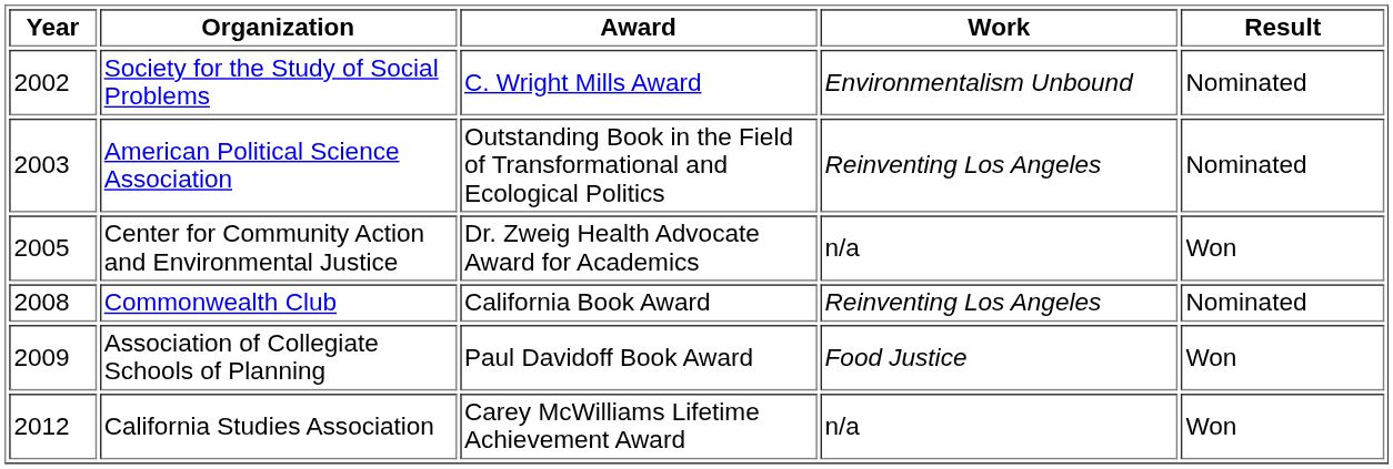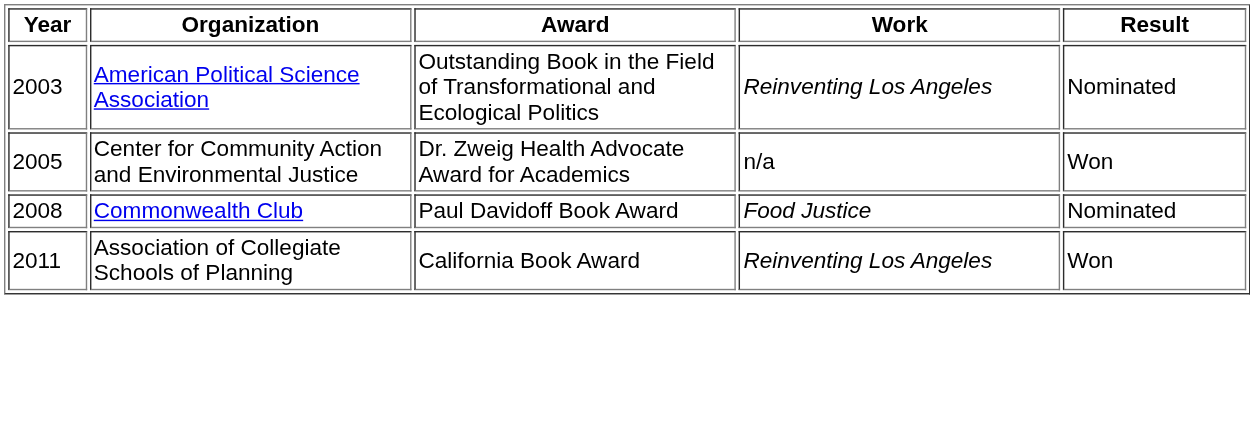 <table border="1" cellpadding="2">
 <tr>
 <th scope="col" width="50">Year</th>
 <th scope="col" width="225">Organization</th>
 <th scope="col" width="225">Award</th>
 <th scope="col" width="225">Work</th>
 <th scope="col" width="125">Result</th>
-</tr>
-<tr>
-<td>2002</td>
-<td><a href='#'>Society for the Study of Social Problems</a></td>
-<td><a href='#'>C. Wright Mills Award</a></td>
-<td><em>Environmentalism Unbound</em></td>
-<td>Nominated</td>
 </tr>
 <tr>
 <td>2003</td>
 <td><a href='#'>American Political Science Association</a></td>
 <td>Outstanding Book in the Field of Transformational and Ecological Politics</td>
 <td><em>Reinventing Los Angeles</em></td>
 <td>Nominated</td>
 </tr>
 <tr>
 <td>2005</td>
 <td>Center for Community Action and Environmental Justice</td>
 <td>Dr. Zweig Health Advocate Award for Academics</td>
 <td>n/a</td>
 <td>Won</td>
 </tr>
 <tr>
 <td>2008</td>
 <td><a href='#'>Commonwealth Club</a></td>
-<td>California Book Award</td>
-<td><em>Reinventing Los Angeles</em></td>
+<td>Paul Davidoff Book Award</td>
+<td><em>Food Justice</em></td>
 <td>Nominated</td>
 </tr>
 <tr>
-<td>2009</td>
+<td>2011</td>
 <td>Association of Collegiate Schools of Planning</td>
-<td>Paul Davidoff Book Award</td>
-<td><em>Food Justice</em></td>
-<td>Won</td>
-</tr>
-<tr>
-<td>2012</td>
-<td>California Studies Association</td>
-<td>Carey McWilliams Lifetime Achievement Award</td>
-<td>n/a</td>
+<td>California Book Award</td>
+<td><em>Reinventing Los Angeles</em></td>
 <td>Won</td>
 </tr>
 </table>
